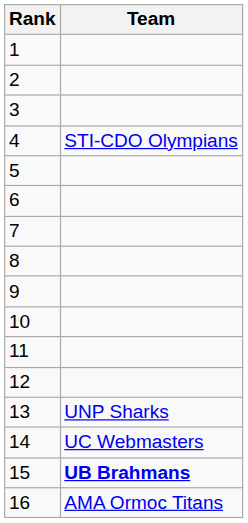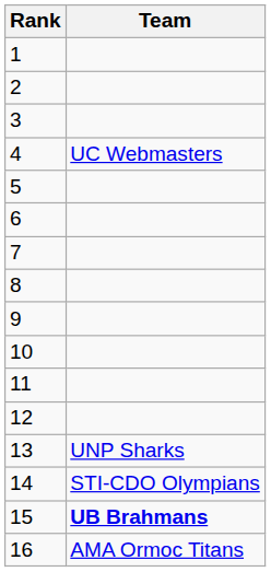 <table class="wikitable">
 <tr>
 <th>Rank</th>
 <th>Team</th>
 </tr>
 <tr>
 <td>1</td>
 <td></td>
 </tr>
 <tr>
 <td>2</td>
 <td></td>
 </tr>
 <tr>
 <td>3</td>
 <td></td>
 </tr>
 <tr>
 <td>4</td>
-<td> <a href='#'>STI-CDO Olympians</a></td>
+<td> <a href='#'>UC Webmasters</a></td>
 </tr>
 <tr>
 <td>5</td>
 <td></td>
 </tr>
 <tr>
 <td>6</td>
 <td></td>
 </tr>
 <tr>
 <td>7</td>
 <td></td>
 </tr>
 <tr>
 <td>8</td>
 <td></td>
 </tr>
 <tr>
 <td>9</td>
 <td></td>
 </tr>
 <tr>
 <td>10</td>
 <td></td>
 </tr>
 <tr>
 <td>11</td>
 <td></td>
 </tr>
 <tr>
 <td>12</td>
 <td></td>
 </tr>
 <tr>
 <td>13</td>
 <td> <a href='#'>UNP Sharks</a></td>
 </tr>
 <tr>
 <td>14</td>
-<td> <a href='#'>UC Webmasters</a></td>
+<td> <a href='#'>STI-CDO Olympians</a></td>
 </tr>
 <tr>
 <td>15</td>
 <td><strong> <a href='#'>UB Brahmans</a></strong></td>
 </tr>
 <tr>
 <td>16</td>
 <td> <a href='#'>AMA Ormoc Titans</a></td>
 </tr>
 </table>
